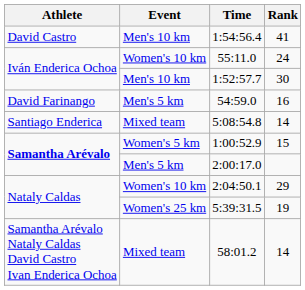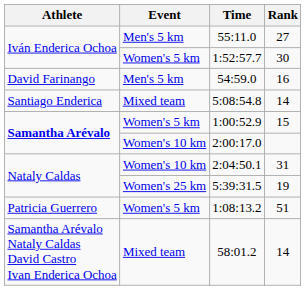 <table class="wikitable" style="font-size:90%;">
 <tr>
 <th>Athlete</th>
 <th>Event</th>
 <th>Time</th>
 <th>Rank</th>
 </tr>
 <tr align=center>
-<td align=left><a href='#'>David Castro</a></td>
-<td align=left><a href='#'>Men's 10 km</a></td>
-<td>1:54:56.4</td>
-<td>41</td>
+<td align=left rowspan=2><a href='#'>Iván Enderica Ochoa</a></td>
+<td align=left><a href='#'>Men's 5 km</a></td>
+<td>55:11.0</td>
+<td>27</td>
 </tr>
 <tr align=center>
-<td align=left rowspan=2><a href='#'>Iván Enderica Ochoa</a></td>
-<td align=left><a href='#'>Women's 10 km</a></td>
-<td>55:11.0</td>
-<td>24</td>
-</tr>
-<tr align=center>
-<td align=left><a href='#'>Men's 10 km</a></td>
+<td align=left><a href='#'>Women's 5 km</a></td>
 <td>1:52:57.7</td>
 <td>30</td>
 </tr>
 <tr align=center>
 <td align=left><a href='#'>David Farinango</a></td>
 <td align=left><a href='#'>Men's 5 km</a></td>
 <td>54:59.0</td>
 <td>16</td>
 </tr>
 <tr align=center>
 <td align=left><a href='#'>Santiago Enderica</a></td>
 <td align=left><a href='#'>Mixed team</a></td>
 <td>5:08:54.8</td>
 <td>14</td>
 </tr>
 <tr align=center>
 <td align=left rowspan=2><strong><a href='#'>Samantha Arévalo</a></strong></td>
 <td align=left><a href='#'>Women's 5 km</a></td>
 <td>1:00:52.9</td>
 <td>15</td>
 </tr>
 <tr align=center>
-<td align=left><a href='#'>Men's 5 km</a></td>
+<td align=left><a href='#'>Women's 10 km</a></td>
 <td>2:00:17.0</td>
 <td></td>
 </tr>
 <tr align=center>
 <td align=left rowspan=2><a href='#'>Nataly Caldas</a></td>
 <td align=left><a href='#'>Women's 10 km</a></td>
 <td>2:04:50.1</td>
-<td>29</td>
+<td>31</td>
 </tr>
 <tr align=center>
 <td align=left><a href='#'>Women's 25 km</a></td>
 <td>5:39:31.5</td>
 <td>19</td>
+</tr>
+<tr align=center>
+<td align=left><a href='#'>Patricia Guerrero</a></td>
+<td align=left><a href='#'>Women's 5 km</a></td>
+<td>1:08:13.2</td>
+<td>51</td>
 </tr>
 <tr align=center>
 <td align=left><a href='#'>Samantha Arévalo</a><br><a href='#'>Nataly Caldas</a><br><a href='#'>David Castro</a><br><a href='#'>Ivan Enderica Ochoa</a></td>
 <td align=left><a href='#'>Mixed team</a></td>
 <td>58:01.2</td>
 <td>14</td>
 </tr>
 </table>
